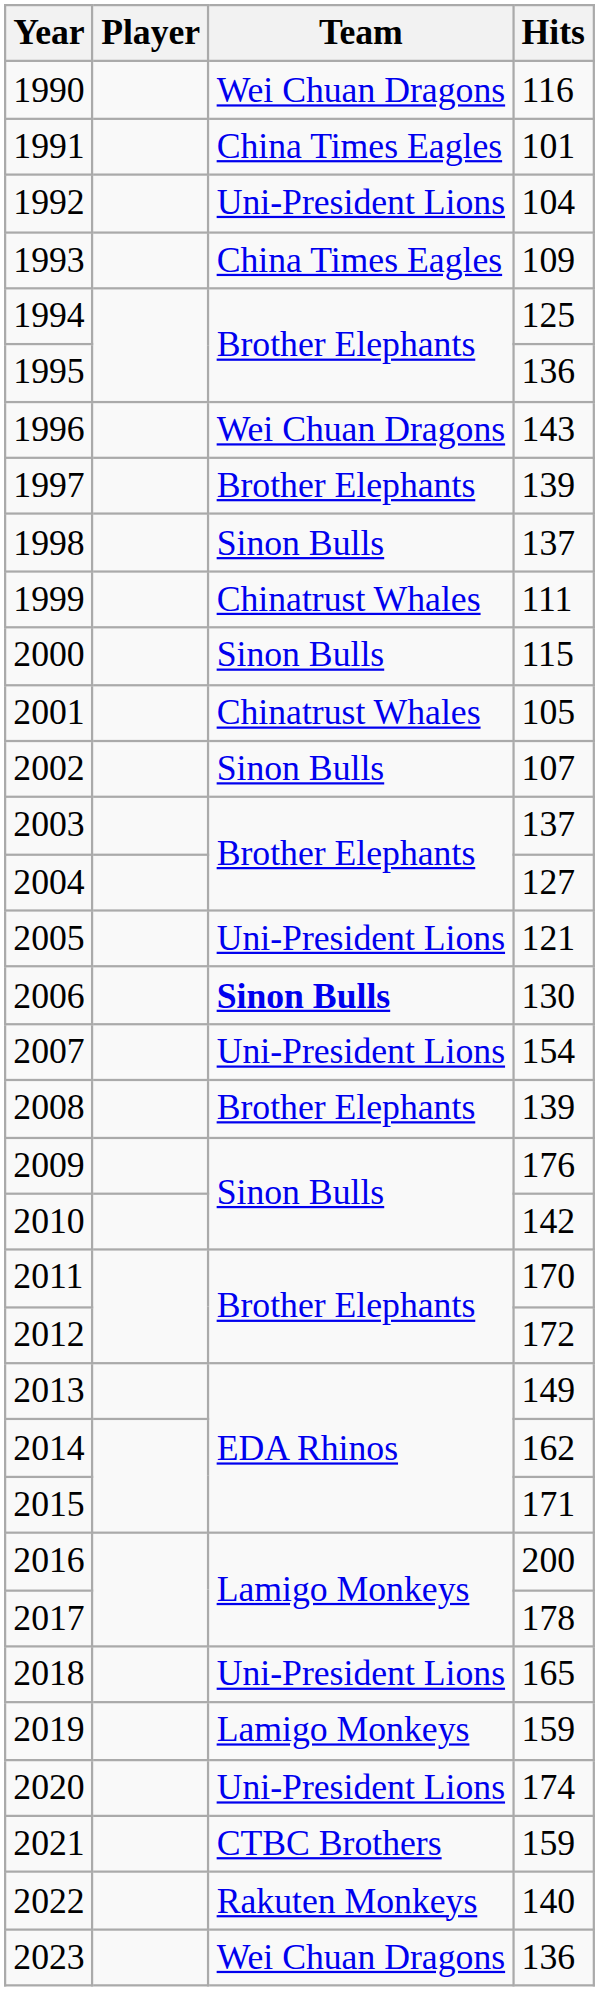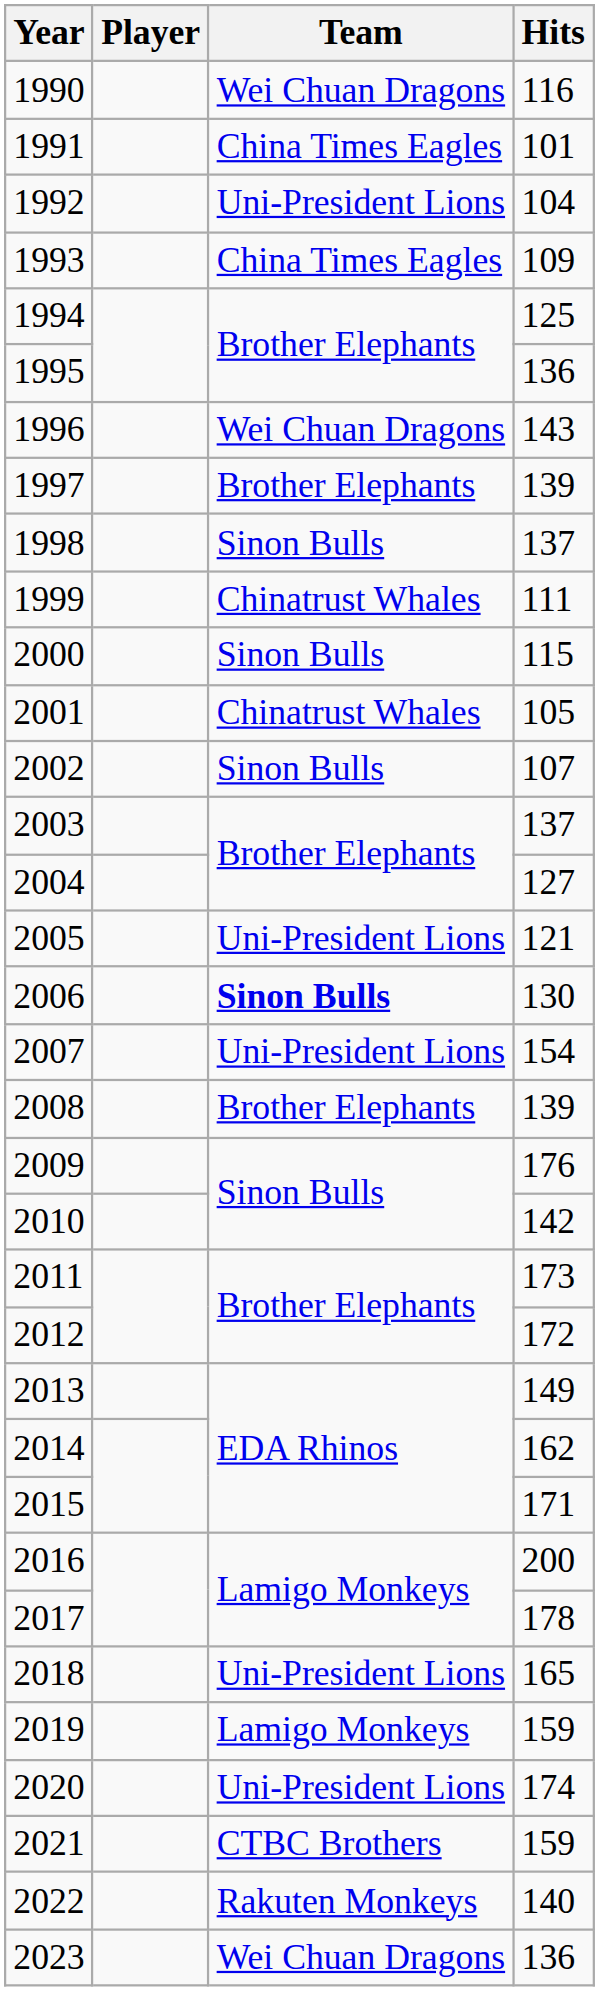 <table class="wikitable">
 <tr>
 <th>Year</th>
 <th>Player</th>
 <th>Team</th>
 <th>Hits</th>
 </tr>
 <tr>
 <td>1990</td>
 <td></td>
 <td><a href='#'>Wei Chuan Dragons</a></td>
 <td>116</td>
 </tr>
 <tr>
 <td>1991</td>
 <td></td>
 <td><a href='#'>China Times Eagles</a></td>
 <td>101</td>
 </tr>
 <tr>
 <td>1992</td>
 <td></td>
 <td><a href='#'>Uni-President Lions</a></td>
 <td>104</td>
 </tr>
 <tr>
 <td>1993</td>
 <td></td>
 <td><a href='#'>China Times Eagles</a></td>
 <td>109</td>
 </tr>
 <tr>
 <td>1994</td>
 <td rowspan="2"></td>
 <td rowspan="2"><a href='#'>Brother Elephants</a></td>
 <td>125</td>
 </tr>
 <tr>
 <td>1995</td>
 <td>136</td>
 </tr>
 <tr>
 <td>1996</td>
 <td></td>
 <td><a href='#'>Wei Chuan Dragons</a></td>
 <td>143</td>
 </tr>
 <tr>
 <td>1997</td>
 <td></td>
 <td><a href='#'>Brother Elephants</a></td>
 <td>139</td>
 </tr>
 <tr>
 <td>1998</td>
 <td></td>
 <td><a href='#'>Sinon Bulls</a></td>
 <td>137</td>
 </tr>
 <tr>
 <td>1999</td>
 <td></td>
 <td><a href='#'>Chinatrust Whales</a></td>
 <td>111</td>
 </tr>
 <tr>
 <td>2000</td>
 <td></td>
 <td><a href='#'>Sinon Bulls</a></td>
 <td>115</td>
 </tr>
 <tr>
 <td>2001</td>
 <td></td>
 <td><a href='#'>Chinatrust Whales</a></td>
 <td>105</td>
 </tr>
 <tr>
 <td>2002</td>
 <td></td>
 <td><a href='#'>Sinon Bulls</a></td>
 <td>107</td>
 </tr>
 <tr>
 <td>2003</td>
 <td></td>
 <td rowspan="2"><a href='#'>Brother Elephants</a></td>
 <td>137</td>
 </tr>
 <tr>
 <td>2004</td>
 <td></td>
 <td>127</td>
 </tr>
 <tr>
 <td>2005</td>
 <td></td>
 <td><a href='#'>Uni-President Lions</a></td>
 <td>121</td>
 </tr>
 <tr>
 <td>2006</td>
 <td></td>
 <td><strong><a href='#'>Sinon Bulls</a></strong></td>
 <td>130</td>
 </tr>
 <tr>
 <td>2007</td>
 <td></td>
 <td><a href='#'>Uni-President Lions</a></td>
 <td>154</td>
 </tr>
 <tr>
 <td>2008</td>
 <td></td>
 <td><a href='#'>Brother Elephants</a></td>
 <td>139</td>
 </tr>
 <tr>
 <td>2009</td>
 <td></td>
 <td rowspan="2"><a href='#'>Sinon Bulls</a></td>
 <td>176</td>
 </tr>
 <tr>
 <td>2010</td>
 <td></td>
 <td>142</td>
 </tr>
 <tr>
 <td>2011</td>
 <td rowspan="2"></td>
 <td rowspan="2"><a href='#'>Brother Elephants</a></td>
-<td>170</td>
+<td>173</td>
 </tr>
 <tr>
 <td>2012</td>
 <td>172</td>
 </tr>
 <tr>
 <td>2013</td>
 <td></td>
 <td rowspan="3"><a href='#'>EDA Rhinos</a></td>
 <td>149</td>
 </tr>
 <tr>
 <td>2014</td>
 <td rowspan="2"></td>
 <td>162</td>
 </tr>
 <tr>
 <td>2015</td>
 <td>171</td>
 </tr>
 <tr>
 <td>2016</td>
 <td rowspan="2"></td>
 <td rowspan="2"><a href='#'>Lamigo Monkeys</a></td>
 <td>200</td>
 </tr>
 <tr>
 <td>2017</td>
 <td>178</td>
 </tr>
 <tr>
 <td>2018</td>
 <td></td>
 <td><a href='#'>Uni-President Lions</a></td>
 <td>165</td>
 </tr>
 <tr>
 <td>2019</td>
 <td></td>
 <td><a href='#'>Lamigo Monkeys</a></td>
 <td>159</td>
 </tr>
 <tr>
 <td>2020</td>
 <td></td>
 <td><a href='#'>Uni-President Lions</a></td>
 <td>174</td>
 </tr>
 <tr>
 <td>2021</td>
 <td></td>
 <td><a href='#'>CTBC Brothers </a></td>
 <td>159</td>
 </tr>
 <tr>
 <td>2022</td>
 <td></td>
 <td><a href='#'>Rakuten Monkeys </a></td>
 <td>140</td>
 </tr>
 <tr>
 <td>2023</td>
 <td></td>
 <td><a href='#'>Wei Chuan Dragons </a></td>
 <td>136</td>
 </tr>
 </table>
